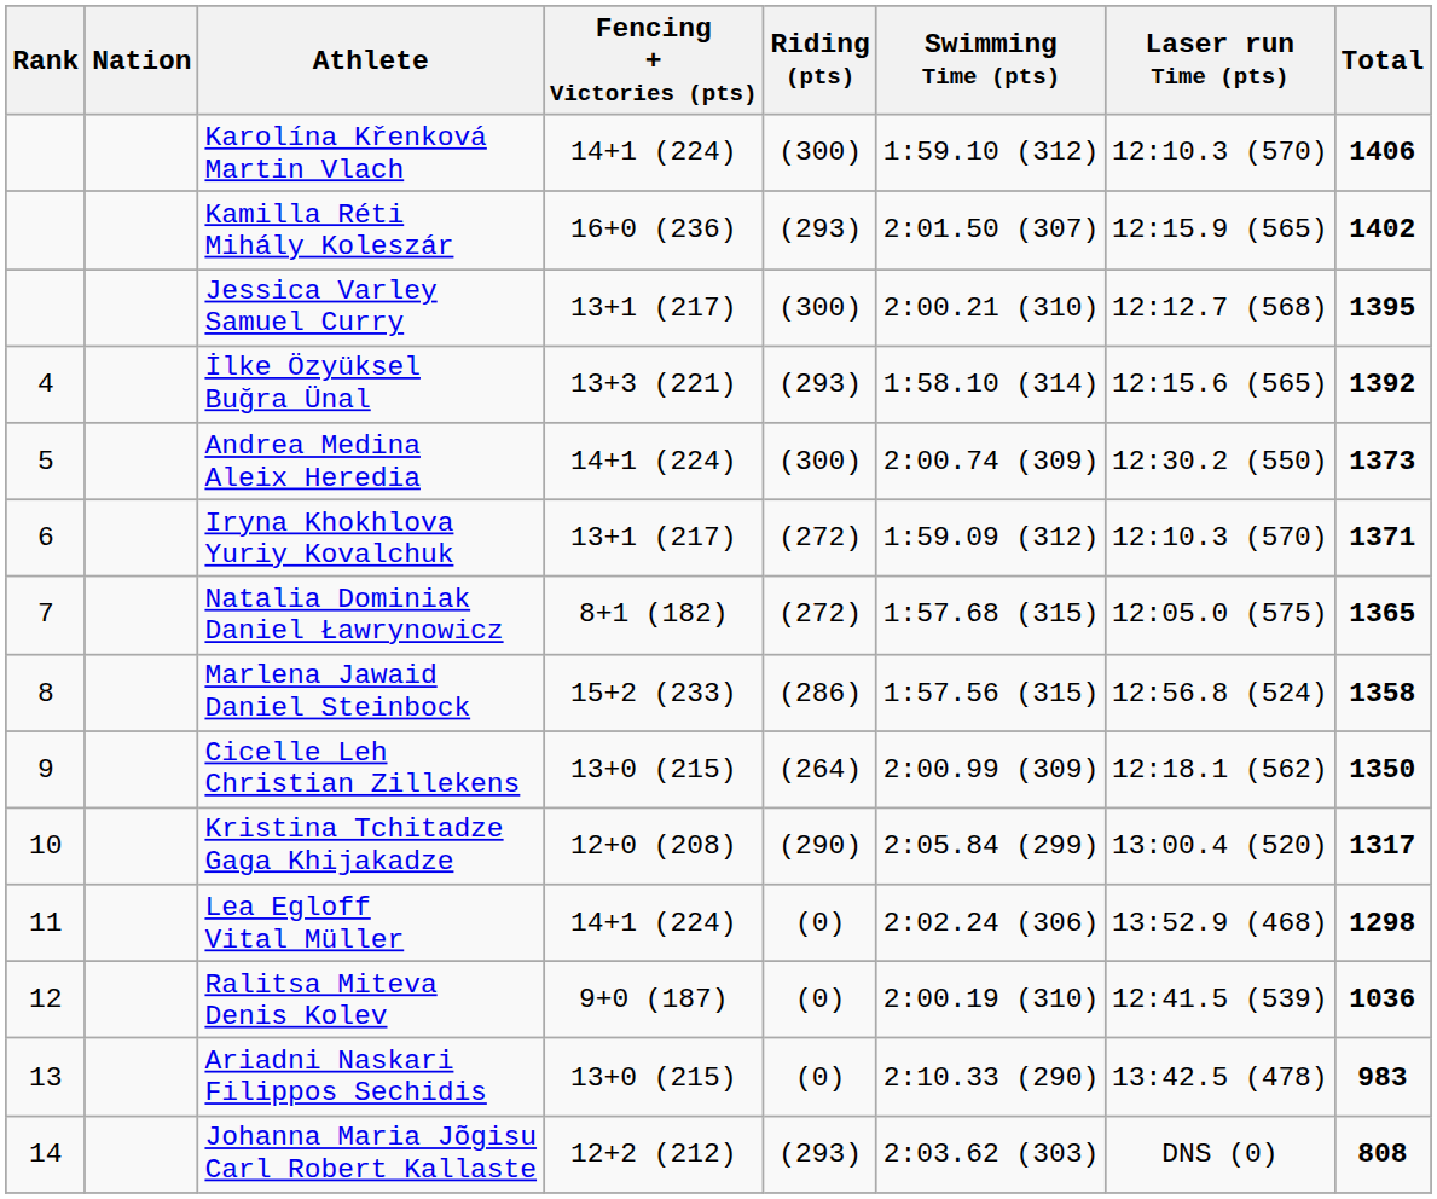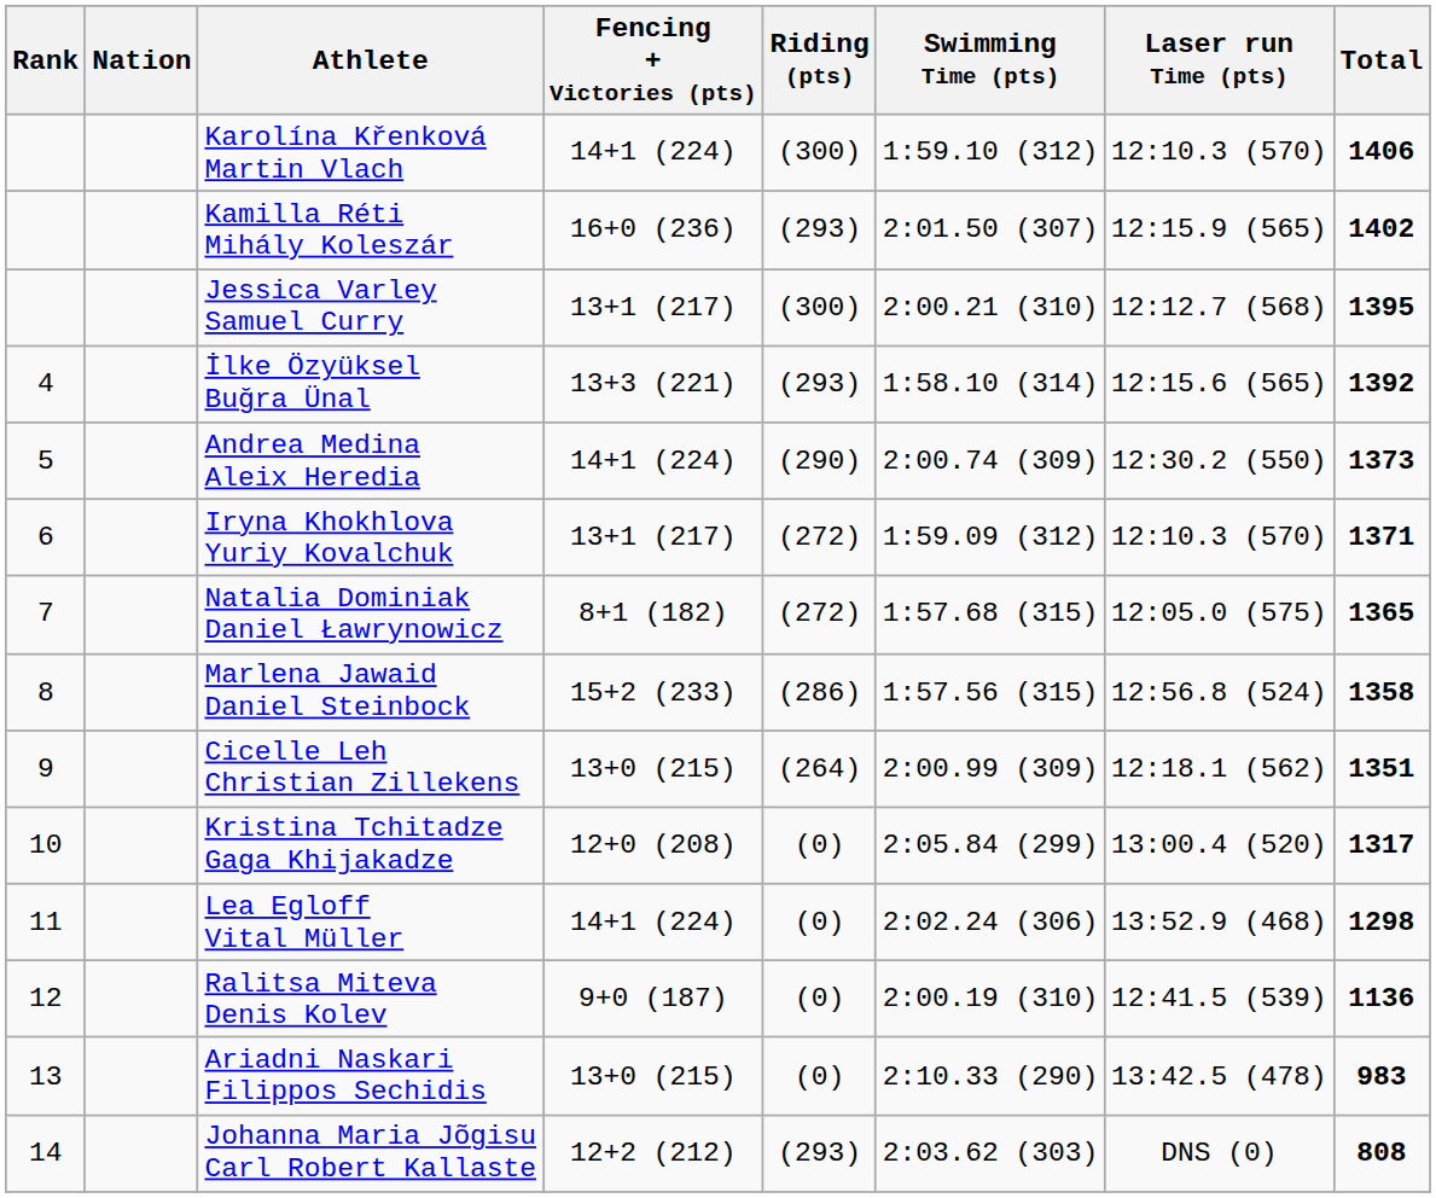 <table style="text-align:center" class="wikitable sortable">
 <tr>
 <th>Rank</th>
 <th>Nation</th>
 <th>Athlete</th>
 <th>Fencing<br>+<br><small>Victories (pts)</small></th>
 <th>Riding<br><small>(pts)</small></th>
 <th>Swimming<br><small>Time (pts)</small></th>
 <th>Laser run<br><small>Time (pts)</small></th>
 <th>Total</th>
 </tr>
 <tr>
 <td></td>
 <td align=left></td>
 <td align=left><a href='#'>Karolína Křenková</a><br><a href='#'>Martin Vlach</a></td>
 <td>14+1 (224)</td>
 <td>(300)</td>
 <td>1:59.10 (312)</td>
 <td>12:10.3 (570)</td>
 <td><strong>1406</strong></td>
 </tr>
 <tr>
 <td></td>
 <td align=left></td>
 <td align=left><a href='#'>Kamilla Réti</a><br><a href='#'>Mihály Koleszár</a></td>
 <td>16+0 (236)</td>
 <td>(293)</td>
 <td>2:01.50 (307)</td>
 <td>12:15.9 (565)</td>
 <td><strong>1402</strong></td>
 </tr>
 <tr>
 <td></td>
 <td align=left></td>
 <td align=left><a href='#'>Jessica Varley</a><br><a href='#'>Samuel Curry</a></td>
 <td>13+1 (217)</td>
 <td>(300)</td>
 <td>2:00.21 (310)</td>
 <td>12:12.7 (568)</td>
 <td><strong>1395</strong></td>
 </tr>
 <tr>
 <td>4</td>
 <td align=left></td>
 <td align=left><a href='#'>İlke Özyüksel</a><br><a href='#'>Buğra Ünal</a></td>
 <td>13+3 (221)</td>
 <td>(293)</td>
 <td>1:58.10 (314)</td>
 <td>12:15.6 (565)</td>
 <td><strong>1392</strong></td>
 </tr>
 <tr>
 <td>5</td>
 <td align=left></td>
 <td align=left><a href='#'>Andrea Medina</a><br><a href='#'>Aleix Heredia</a></td>
 <td>14+1 (224)</td>
-<td>(300)</td>
+<td>(290)</td>
 <td>2:00.74 (309)</td>
 <td>12:30.2 (550)</td>
 <td><strong>1373</strong></td>
 </tr>
 <tr>
 <td>6</td>
 <td align=left></td>
 <td align=left><a href='#'>Iryna Khokhlova</a><br><a href='#'>Yuriy Kovalchuk</a></td>
 <td>13+1 (217)</td>
 <td>(272)</td>
 <td>1:59.09 (312)</td>
 <td>12:10.3 (570)</td>
 <td><strong>1371</strong></td>
 </tr>
 <tr>
 <td>7</td>
 <td align=left></td>
 <td align=left><a href='#'>Natalia Dominiak</a><br><a href='#'>Daniel Ławrynowicz</a></td>
 <td>8+1 (182)</td>
 <td>(272)</td>
 <td>1:57.68 (315)</td>
 <td>12:05.0 (575)</td>
 <td><strong>1365</strong></td>
 </tr>
 <tr>
 <td>8</td>
 <td align=left></td>
 <td align=left><a href='#'>Marlena Jawaid</a><br><a href='#'>Daniel Steinbock</a></td>
 <td>15+2 (233)</td>
 <td>(286)</td>
 <td>1:57.56 (315)</td>
 <td>12:56.8 (524)</td>
 <td><strong>1358</strong></td>
 </tr>
 <tr>
 <td>9</td>
 <td align=left></td>
 <td align=left><a href='#'>Cicelle Leh</a><br><a href='#'>Christian Zillekens</a></td>
 <td>13+0 (215)</td>
 <td>(264)</td>
 <td>2:00.99 (309)</td>
 <td>12:18.1 (562)</td>
-<td><strong>1350</strong></td>
+<td><strong>1351</strong></td>
 </tr>
 <tr>
 <td>10</td>
 <td align=left></td>
 <td align=left><a href='#'>Kristina Tchitadze</a><br><a href='#'>Gaga Khijakadze</a></td>
 <td>12+0 (208)</td>
-<td>(290)</td>
+<td>(0)</td>
 <td>2:05.84 (299)</td>
 <td>13:00.4 (520)</td>
 <td><strong>1317</strong></td>
 </tr>
 <tr>
 <td>11</td>
 <td align=left></td>
 <td align=left><a href='#'>Lea Egloff</a><br><a href='#'>Vital Müller</a></td>
 <td>14+1 (224)</td>
 <td>(0)</td>
 <td>2:02.24 (306)</td>
 <td>13:52.9 (468)</td>
 <td><strong>1298</strong></td>
 </tr>
 <tr>
 <td>12</td>
 <td align=left></td>
 <td align=left><a href='#'>Ralitsa Miteva</a><br><a href='#'>Denis Kolev</a></td>
 <td>9+0 (187)</td>
 <td>(0)</td>
 <td>2:00.19 (310)</td>
 <td>12:41.5 (539)</td>
-<td><strong>1036</strong></td>
+<td><strong>1136</strong></td>
 </tr>
 <tr>
 <td>13</td>
 <td align=left></td>
 <td align=left><a href='#'>Ariadni Naskari</a><br><a href='#'>Filippos Sechidis</a></td>
 <td>13+0 (215)</td>
 <td>(0)</td>
 <td>2:10.33 (290)</td>
 <td>13:42.5 (478)</td>
 <td><strong>983</strong></td>
 </tr>
 <tr>
 <td>14</td>
 <td align=left></td>
 <td align=left><a href='#'>Johanna Maria Jõgisu</a><br><a href='#'>Carl Robert Kallaste</a></td>
 <td>12+2 (212)</td>
 <td>(293)</td>
 <td>2:03.62 (303)</td>
 <td>DNS (0)</td>
 <td><strong>808</strong></td>
 </tr>
 </table>
